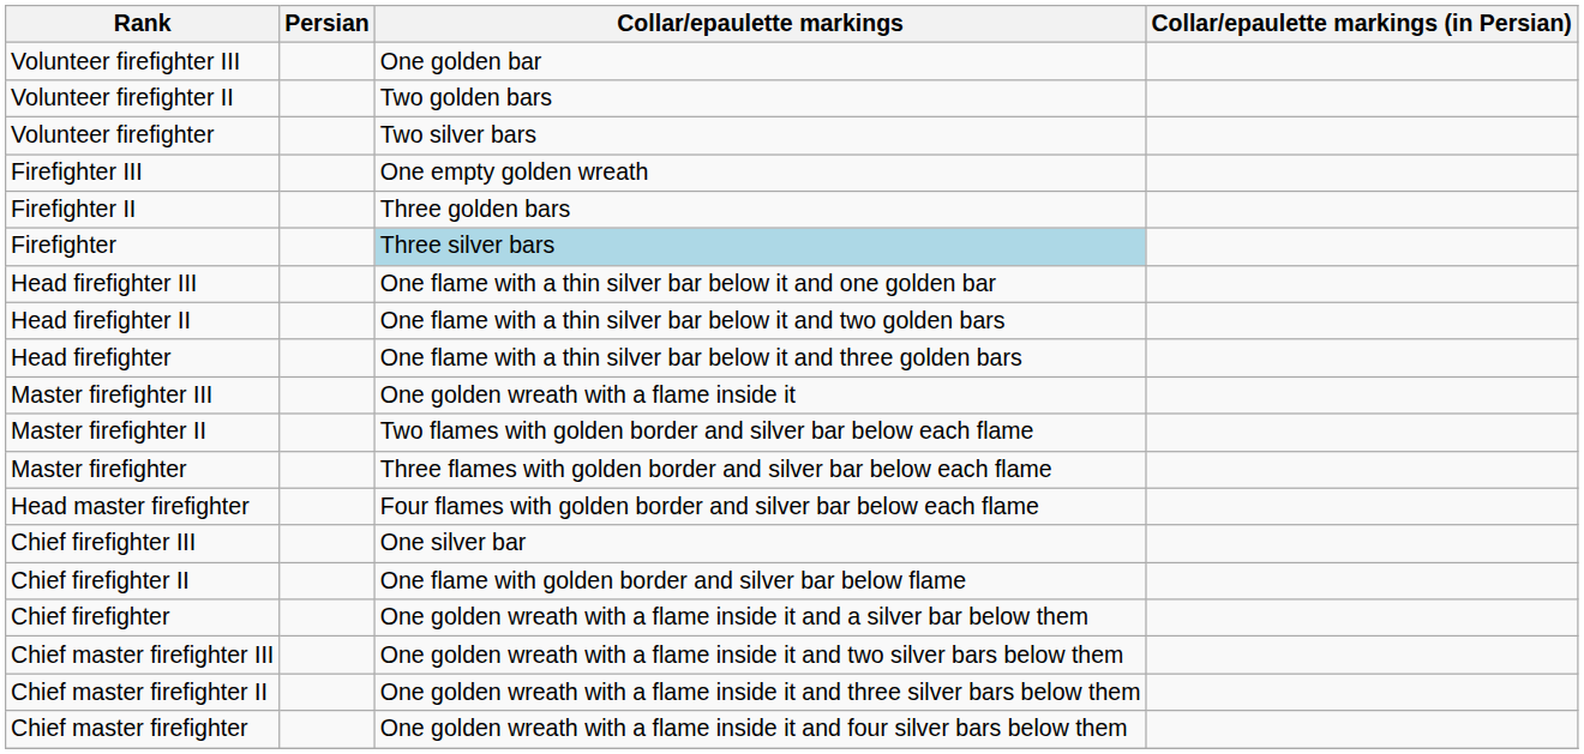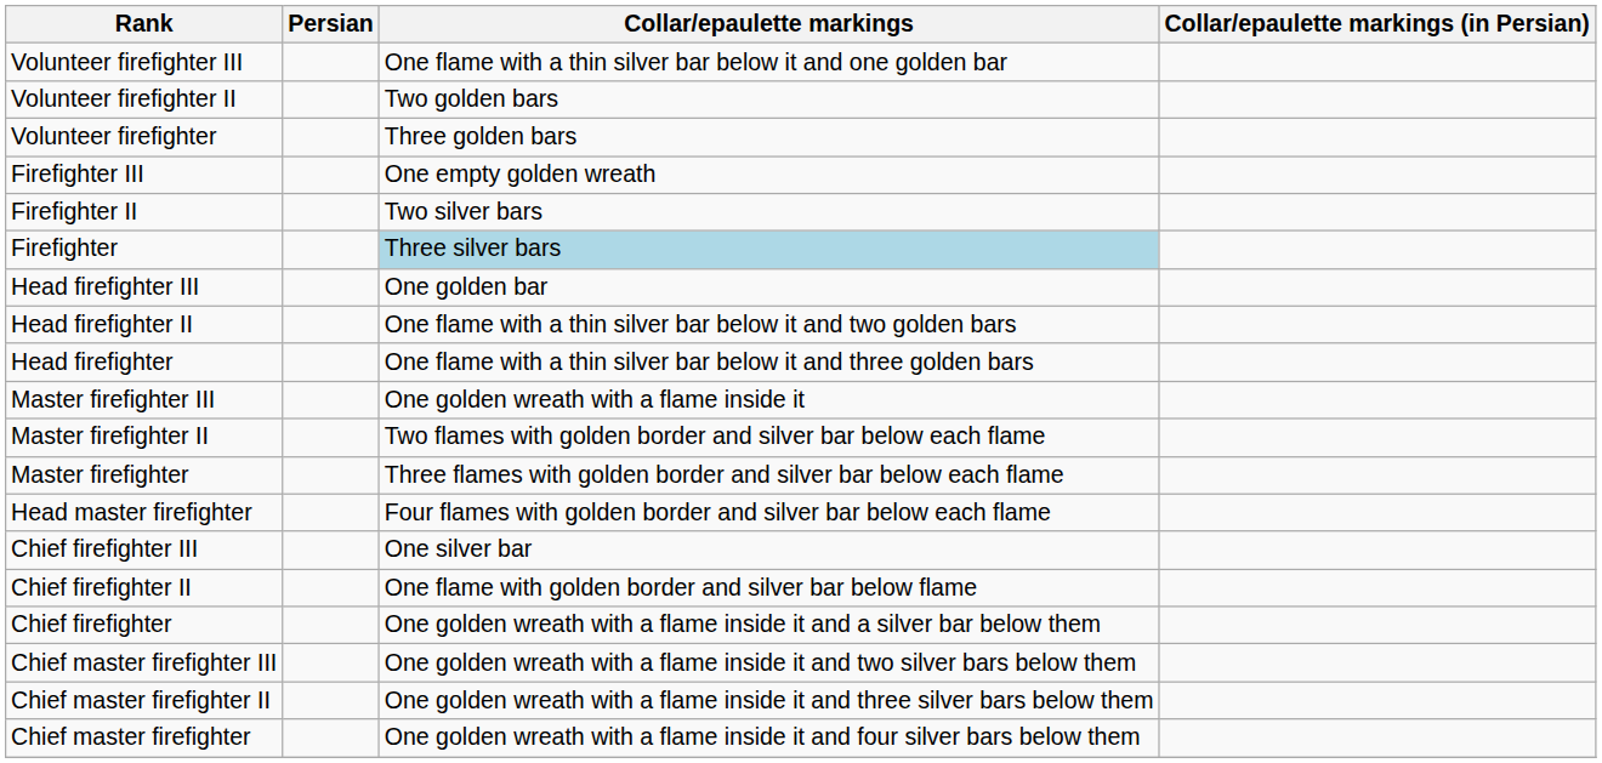 <table class="wikitable">
 <tr>
 <th>Rank</th>
 <th>Persian</th>
 <th>Collar/epaulette markings</th>
 <th>Collar/epaulette markings (in Persian)</th>
 </tr>
 <tr>
 <td>Volunteer firefighter III</td>
 <td></td>
-<td>One golden bar</td>
+<td>One flame with a thin silver bar below it and one golden bar</td>
 <td></td>
 </tr>
 <tr>
 <td>Volunteer firefighter II</td>
 <td></td>
 <td>Two golden bars</td>
 <td></td>
 </tr>
 <tr>
 <td>Volunteer firefighter</td>
 <td></td>
-<td>Two silver bars</td>
+<td>Three golden bars</td>
 <td></td>
 </tr>
 <tr>
 <td>Firefighter III</td>
 <td></td>
 <td>One empty golden wreath</td>
 <td></td>
 </tr>
 <tr>
 <td>Firefighter II</td>
 <td></td>
-<td>Three golden bars</td>
+<td>Two silver bars</td>
 <td></td>
 </tr>
 <tr>
 <td>Firefighter</td>
 <td></td>
 <td style="background: lightblue;">Three silver bars</td>
 <td></td>
 </tr>
 <tr>
 <td>Head firefighter III</td>
 <td></td>
-<td>One flame with a thin silver bar below it and one golden bar</td>
+<td>One golden bar</td>
 <td></td>
 </tr>
 <tr>
 <td>Head firefighter II</td>
 <td></td>
 <td>One flame with a thin silver bar below it  and two golden bars</td>
 <td></td>
 </tr>
 <tr>
 <td>Head firefighter</td>
 <td></td>
 <td>One flame with a thin silver bar below it and three golden bars</td>
 <td></td>
 </tr>
 <tr>
 <td>Master firefighter III</td>
 <td></td>
 <td>One golden wreath with a flame inside it</td>
 <td></td>
 </tr>
 <tr>
 <td>Master firefighter II</td>
 <td></td>
 <td>Two flames with golden border and silver bar below each flame</td>
 <td></td>
 </tr>
 <tr>
 <td>Master firefighter</td>
 <td></td>
 <td>Three flames with golden border and silver bar below each flame</td>
 <td></td>
 </tr>
 <tr>
 <td>Head master firefighter</td>
 <td></td>
 <td>Four flames with golden border and silver bar below each flame</td>
 <td></td>
 </tr>
 <tr>
 <td>Chief firefighter III</td>
 <td></td>
 <td>One silver bar</td>
 <td></td>
 </tr>
 <tr>
 <td>Chief firefighter II</td>
 <td></td>
 <td>One flame with golden border and silver bar below flame</td>
 <td></td>
 </tr>
 <tr>
 <td>Chief firefighter</td>
 <td></td>
 <td>One golden wreath with a flame inside it and a silver bar below them</td>
 <td></td>
 </tr>
 <tr>
 <td>Chief master firefighter III</td>
 <td></td>
 <td>One golden wreath with a flame inside it and two silver bars below them</td>
 <td></td>
 </tr>
 <tr>
 <td>Chief master firefighter II</td>
 <td></td>
 <td>One golden wreath with a flame inside it and three silver bars below them</td>
 <td></td>
 </tr>
 <tr>
 <td>Chief master firefighter</td>
 <td></td>
 <td>One golden wreath with a flame inside it and four silver bars below them</td>
 <td></td>
 </tr>
 <tr>
 </tr>
 </table>
